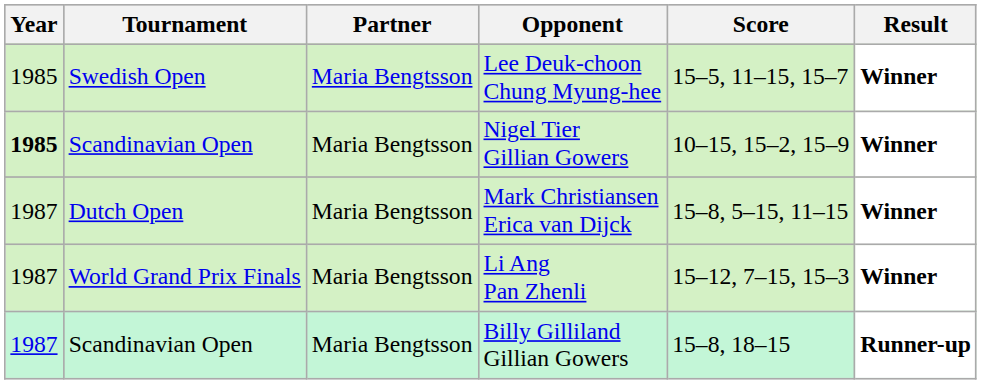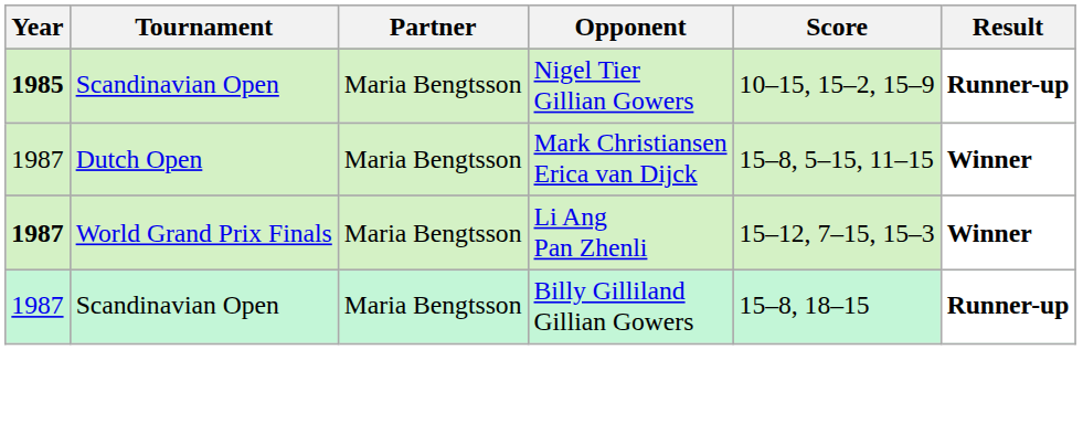 <table class="sortable wikitable" style="font-size: 90%;">
 <tr>
 <th>Year</th>
 <th>Tournament</th>
 <th>Partner</th>
 <th>Opponent</th>
 <th>Score</th>
 <th>Result</th>
 </tr>
 <tr style="background:#D4F1C5">
-<td align="center">1985</td>
-<td align="left"><a href='#'>Swedish Open</a></td>
-<td align="left"> <a href='#'>Maria Bengtsson</a></td>
-<td align="left"> <a href='#'>Lee Deuk-choon</a><br> <a href='#'>Chung Myung-hee</a></td>
-<td align="left">15–5, 11–15, 15–7</td>
-<td style="text-align:left; background:white"> <strong>Winner</strong></td>
-</tr>
-<tr style="background:#D4F1C5">
 <td align="center"><strong>1985</strong></td>
 <td align="left"><a href='#'>Scandinavian Open</a></td>
 <td align="left"> Maria Bengtsson</td>
 <td align="left"> <a href='#'>Nigel Tier</a><br> <a href='#'>Gillian Gowers</a></td>
 <td align="left">10–15, 15–2, 15–9</td>
-<td style="text-align:left; background:white"> <strong>Winner</strong></td>
+<td style="text-align:left; background:white"> <strong>Runner-up</strong></td>
 </tr>
 <tr style="background:#D4F1C5">
 <td align="center">1987</td>
 <td align="left"><a href='#'>Dutch Open</a></td>
 <td align="left"> Maria Bengtsson</td>
 <td align="left"> <a href='#'>Mark Christiansen</a><br> <a href='#'>Erica van Dijck</a></td>
 <td align="left">15–8, 5–15, 11–15</td>
 <td style="text-align:left; background:white"> <strong>Winner</strong></td>
 </tr>
 <tr style="background:#D4F1C5">
-<td align="center">1987</td>
+<td align="center"><strong>1987</strong></td>
 <td align="left"><a href='#'>World Grand Prix Finals</a></td>
 <td align="left"> Maria Bengtsson</td>
 <td align="left"> <a href='#'>Li Ang</a><br> <a href='#'>Pan Zhenli</a></td>
 <td align="left">15–12, 7–15, 15–3</td>
 <td style="text-align:left; background:white"> <strong>Winner</strong></td>
 </tr>
 <tr style="background:#C3F6D7">
 <td align="center"><a href='#'>1987</a></td>
 <td align="left">Scandinavian Open</td>
 <td align="left"> Maria Bengtsson</td>
 <td align="left"> <a href='#'>Billy Gilliland</a><br> Gillian Gowers</td>
 <td align="left">15–8, 18–15</td>
 <td style="text-align:left; background:white"> <strong>Runner-up</strong></td>
 </tr>
 </table>
